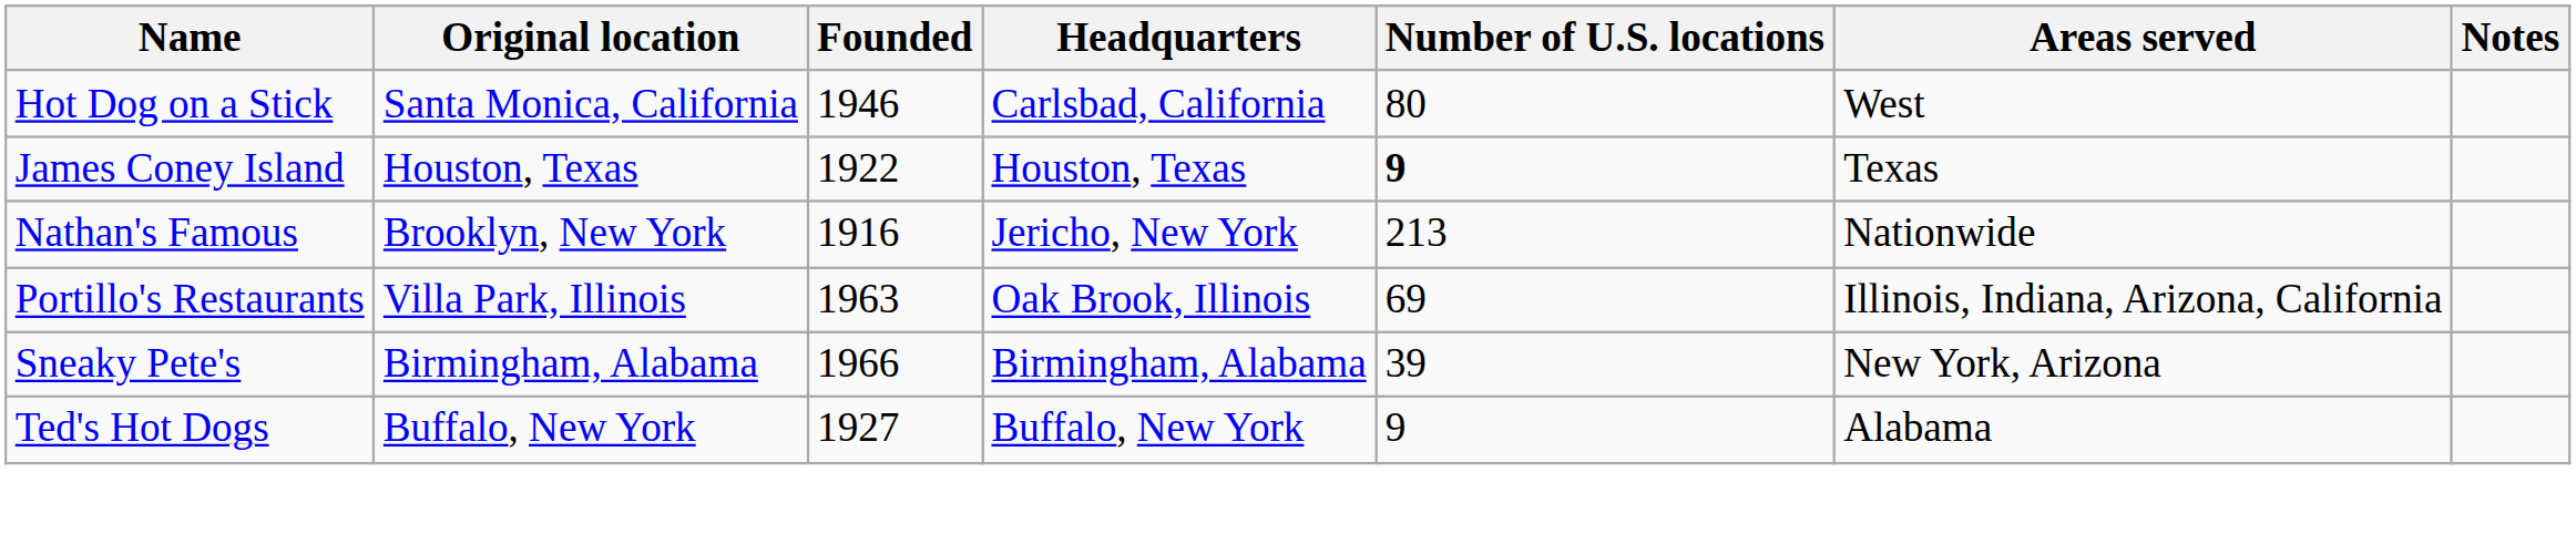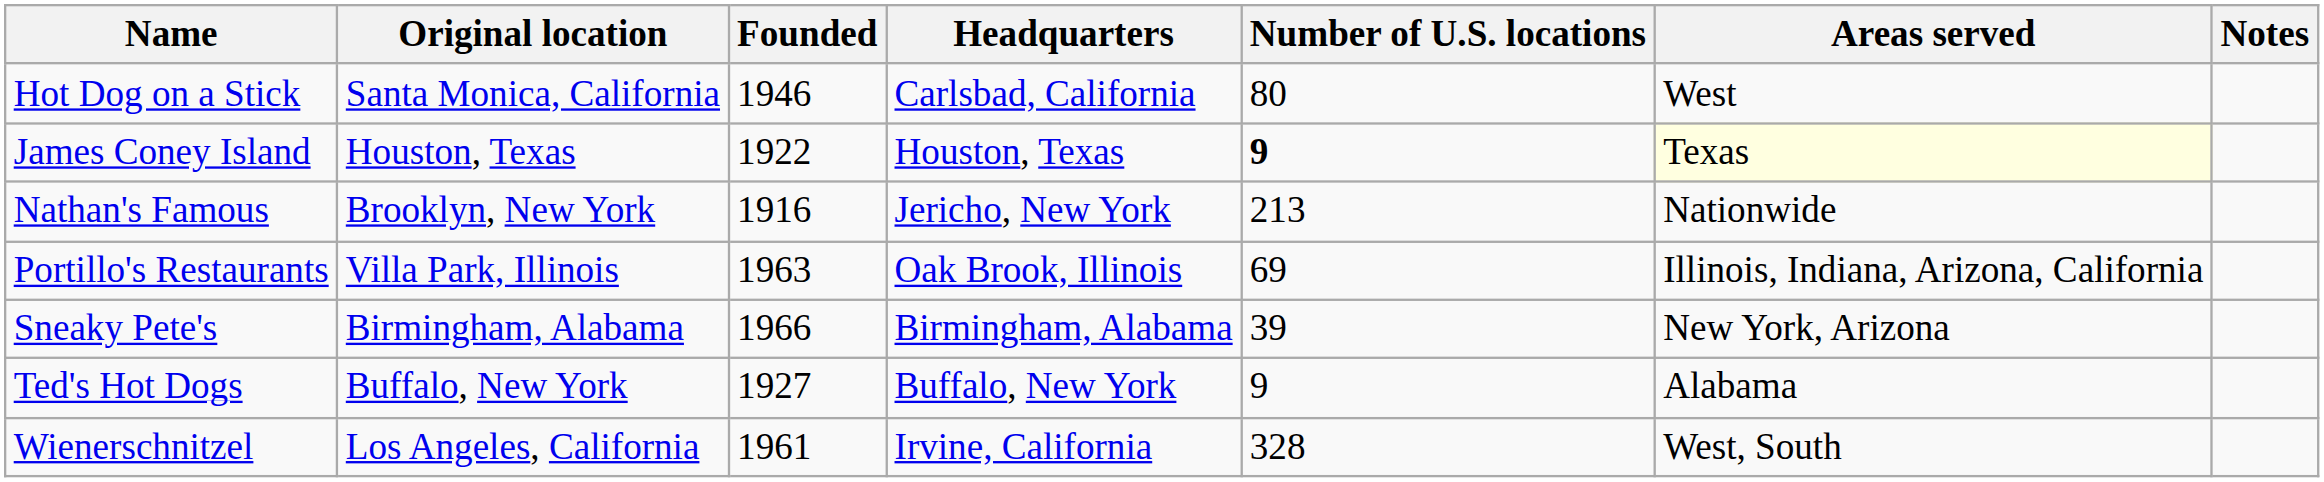 <table class="wikitable sortable">
 <tr>
 <th>Name</th>
 <th>Original location</th>
 <th>Founded</th>
 <th>Headquarters</th>
 <th data-sort-type="number">Number of U.S. locations</th>
 <th>Areas served</th>
 <th>Notes</th>
 </tr>
 <tr>
 <td><a href='#'>Hot Dog on a Stick</a></td>
 <td><a href='#'>Santa Monica, California</a></td>
 <td>1946</td>
 <td><a href='#'>Carlsbad, California</a></td>
 <td>80</td>
 <td>West</td>
 <td></td>
 </tr>
 <tr>
 <td><a href='#'>James Coney Island</a></td>
 <td><a href='#'>Houston</a>, <a href='#'>Texas</a></td>
 <td>1922</td>
 <td><a href='#'>Houston</a>, <a href='#'>Texas</a></td>
 <td><strong>9</strong></td>
-<td>Texas</td>
+<td style="background: lightyellow;">Texas</td>
 <td></td>
 </tr>
 <tr>
 <td><a href='#'>Nathan's Famous</a></td>
 <td><a href='#'>Brooklyn</a>, <a href='#'>New York</a></td>
 <td>1916</td>
 <td><a href='#'>Jericho</a>, <a href='#'>New York</a></td>
 <td>213</td>
 <td>Nationwide</td>
 <td></td>
 </tr>
 <tr>
 <td><a href='#'>Portillo's Restaurants</a></td>
 <td><a href='#'>Villa Park, Illinois</a></td>
 <td>1963</td>
 <td><a href='#'>Oak Brook, Illinois</a></td>
 <td>69</td>
 <td>Illinois, Indiana, Arizona, California</td>
 <td></td>
 </tr>
 <tr>
 <td><a href='#'>Sneaky Pete's</a></td>
 <td><a href='#'>Birmingham, Alabama</a></td>
 <td>1966</td>
 <td><a href='#'>Birmingham, Alabama</a></td>
 <td>39</td>
 <td>New York, Arizona</td>
 <td></td>
 </tr>
 <tr>
 <td><a href='#'>Ted's Hot Dogs</a></td>
 <td><a href='#'>Buffalo</a>, <a href='#'>New York</a></td>
 <td>1927</td>
 <td><a href='#'>Buffalo</a>, <a href='#'>New York</a></td>
 <td>9</td>
 <td>Alabama</td>
 <td></td>
 </tr>
+<tr>
+<td><a href='#'>Wienerschnitzel</a></td>
+<td><a href='#'>Los Angeles</a>, <a href='#'>California</a></td>
+<td>1961</td>
+<td><a href='#'>Irvine, California</a></td>
+<td>328</td>
+<td>West, South</td>
+<td></td>
+</tr>
 </table>
